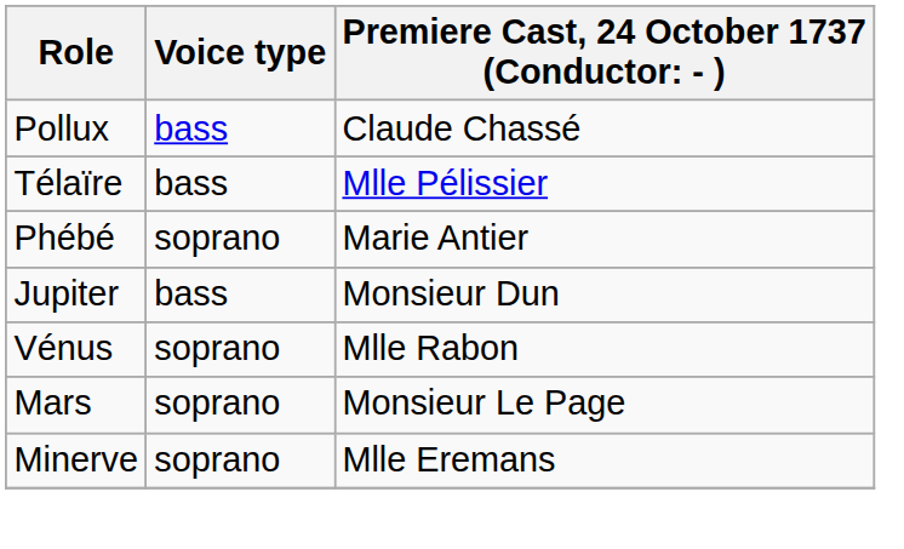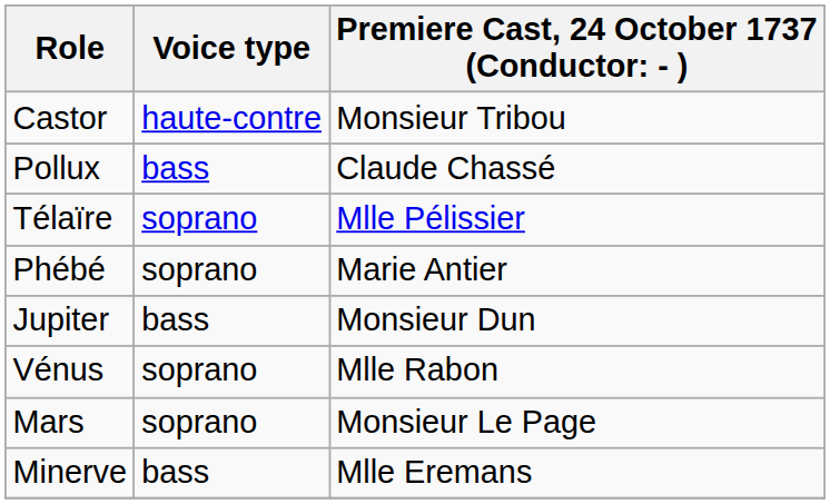 <table class="wikitable" border="1">
 <tr>
 <th>Role</th>
 <th>Voice type</th>
 <th>Premiere Cast, 24 October 1737<br>(Conductor:  - )</th>
+</tr>
+<tr>
+<td>Castor</td>
+<td><a href='#'>haute-contre</a></td>
+<td>Monsieur Tribou</td>
 </tr>
 <tr>
 <td>Pollux</td>
 <td><a href='#'>bass</a></td>
 <td>Claude Chassé</td>
 </tr>
 <tr>
 <td>Télaïre</td>
-<td>bass</td>
+<td><a href='#'>soprano</a></td>
 <td><a href='#'>Mlle Pélissier</a></td>
 </tr>
 <tr>
 <td>Phébé</td>
 <td>soprano</td>
 <td>Marie Antier</td>
 </tr>
 <tr>
 <td>Jupiter</td>
 <td>bass</td>
 <td>Monsieur Dun</td>
 </tr>
 <tr>
 <td>Vénus</td>
 <td>soprano</td>
 <td>Mlle Rabon</td>
 </tr>
 <tr>
 <td>Mars</td>
 <td>soprano</td>
 <td>Monsieur Le Page</td>
 </tr>
 <tr>
 <td>Minerve</td>
-<td>soprano</td>
+<td>bass</td>
 <td>Mlle Eremans</td>
 </tr>
 <tr>
 </tr>
 </table>
